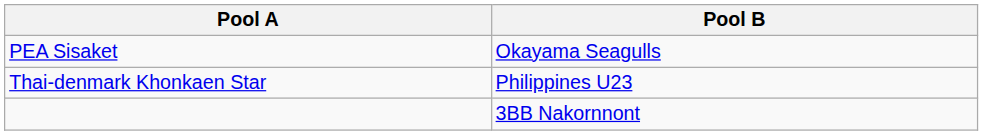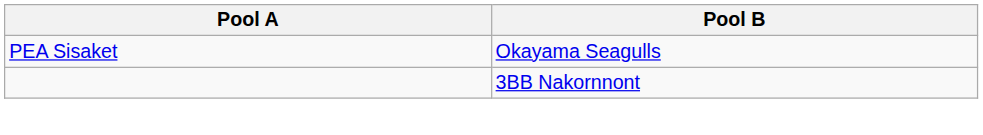 <table class="wikitable" width="50%">
 <tr>
 <th width="25%">Pool A</th>
 <th width="25%">Pool B</th>
 </tr>
 <tr>
 <td> <a href='#'>PEA Sisaket</a></td>
 <td> <a href='#'>Okayama Seagulls</a></td>
 </tr>
 <tr>
-<td> <a href='#'>Thai-denmark Khonkaen Star</a></td>
-<td> <a href='#'>Philippines U23</a></td>
-</tr>
-<tr>
 <td></td>
 <td> <a href='#'>3BB Nakornnont</a></td>
 </tr>
 </table>
